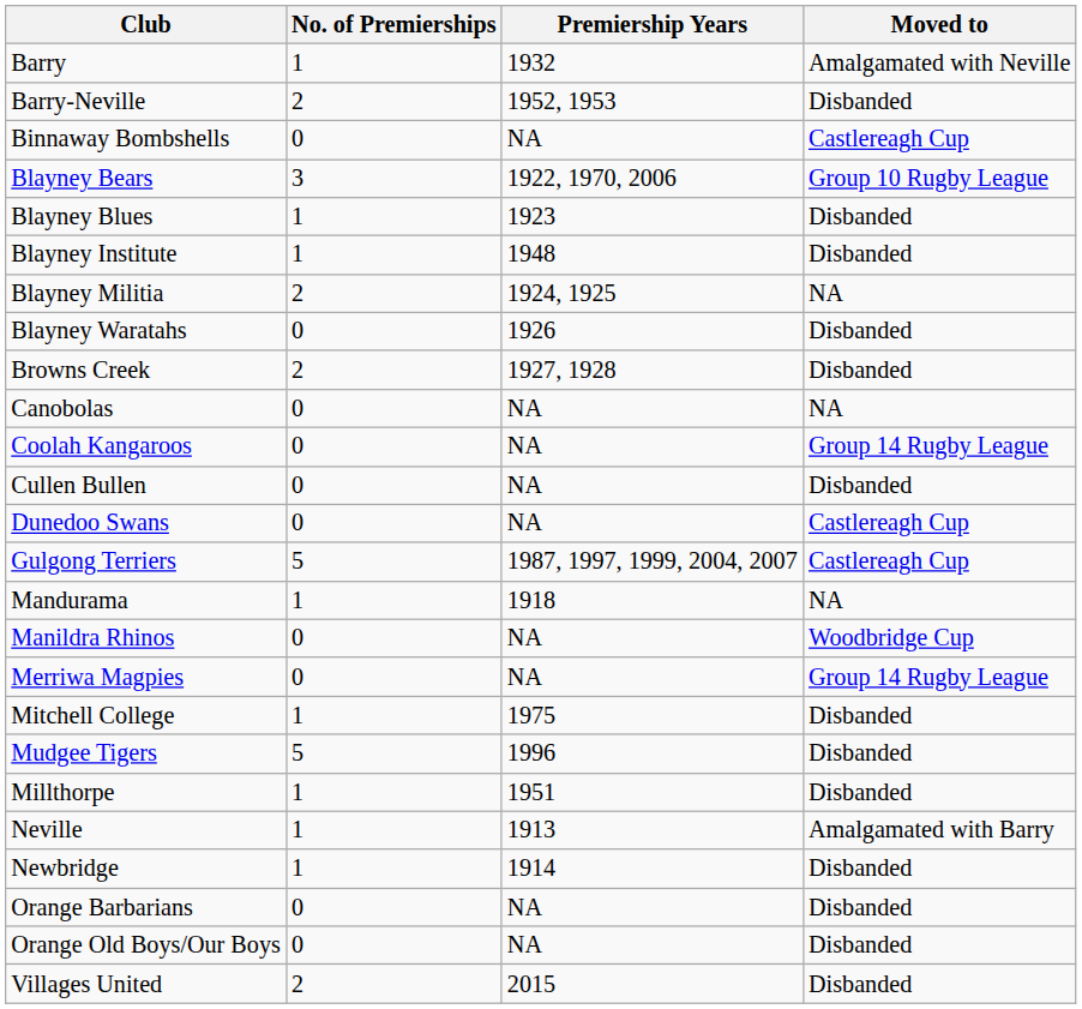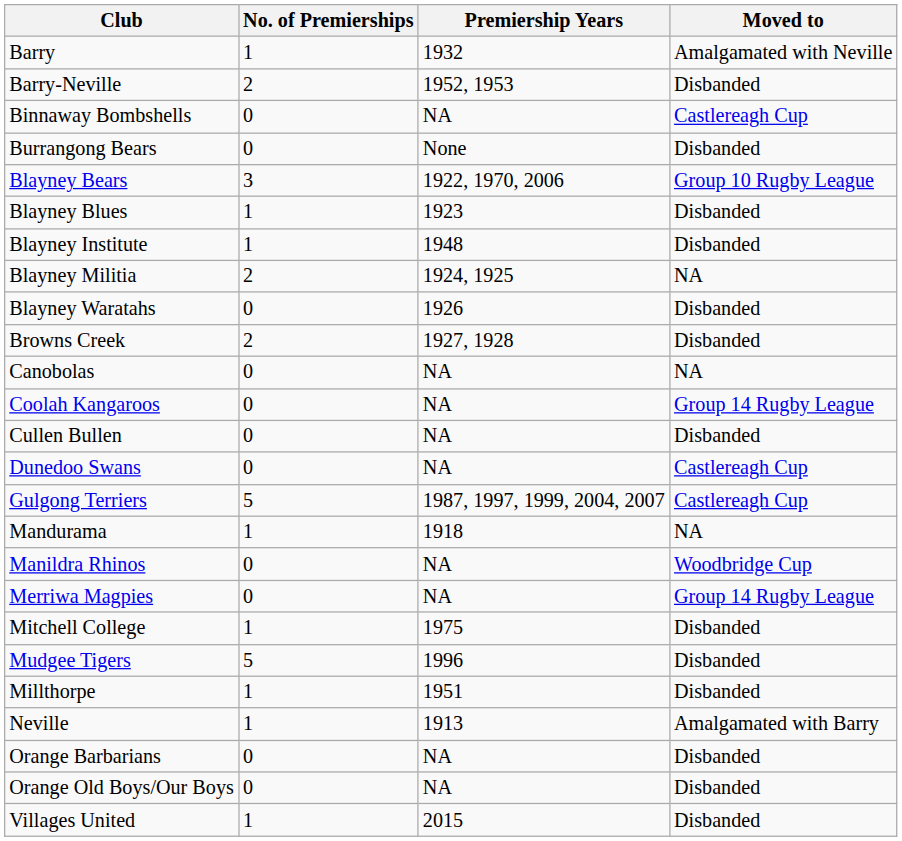 <table class="wikitable">
 <tr>
 <th>Club</th>
 <th>No. of Premierships</th>
 <th>Premiership Years</th>
 <th>Moved to</th>
 </tr>
 <tr>
 <td>Barry</td>
 <td>1</td>
 <td>1932</td>
 <td>Amalgamated with Neville</td>
 </tr>
 <tr>
 <td>Barry-Neville</td>
 <td>2</td>
 <td>1952, 1953</td>
 <td>Disbanded</td>
 </tr>
 <tr>
 <td> Binnaway Bombshells</td>
 <td>0</td>
 <td>NA</td>
 <td><a href='#'>Castlereagh Cup</a></td>
+</tr>
+<tr>
+<td> Burrangong Bears</td>
+<td>0</td>
+<td>None</td>
+<td>Disbanded</td>
 </tr>
 <tr>
 <td> <a href='#'>Blayney Bears</a></td>
 <td>3</td>
 <td>1922, 1970, 2006</td>
 <td><a href='#'>Group 10 Rugby League</a></td>
 </tr>
 <tr>
 <td> Blayney Blues</td>
 <td>1</td>
 <td>1923</td>
 <td>Disbanded</td>
 </tr>
 <tr>
 <td>Blayney Institute</td>
 <td>1</td>
 <td>1948</td>
 <td>Disbanded</td>
 </tr>
 <tr>
 <td> Blayney Militia</td>
 <td>2</td>
 <td>1924, 1925</td>
 <td>NA</td>
 </tr>
 <tr>
 <td> Blayney Waratahs</td>
 <td>0</td>
 <td>1926</td>
 <td>Disbanded</td>
 </tr>
 <tr>
 <td>Browns Creek</td>
 <td>2</td>
 <td>1927, 1928</td>
 <td>Disbanded</td>
 </tr>
 <tr>
 <td>Canobolas</td>
 <td>0</td>
 <td>NA</td>
 <td>NA</td>
 </tr>
 <tr>
 <td> <a href='#'>Coolah Kangaroos</a></td>
 <td>0</td>
 <td>NA</td>
 <td><a href='#'>Group 14 Rugby League</a></td>
 </tr>
 <tr>
 <td>Cullen Bullen</td>
 <td>0</td>
 <td>NA</td>
 <td>Disbanded</td>
 </tr>
 <tr>
 <td> <a href='#'>Dunedoo Swans</a></td>
 <td>0</td>
 <td>NA</td>
 <td><a href='#'>Castlereagh Cup</a></td>
 </tr>
 <tr>
 <td> <a href='#'>Gulgong Terriers</a></td>
 <td>5</td>
 <td>1987, 1997, 1999, 2004, 2007</td>
 <td><a href='#'>Castlereagh Cup</a></td>
 </tr>
 <tr>
 <td>Mandurama</td>
 <td>1</td>
 <td>1918</td>
 <td>NA</td>
 </tr>
 <tr>
 <td> <a href='#'>Manildra Rhinos</a></td>
 <td>0</td>
 <td>NA</td>
 <td><a href='#'>Woodbridge Cup</a></td>
 </tr>
 <tr>
 <td> <a href='#'>Merriwa Magpies</a></td>
 <td>0</td>
 <td>NA</td>
 <td><a href='#'>Group 14 Rugby League</a></td>
 </tr>
 <tr>
 <td>Mitchell College</td>
 <td>1</td>
 <td>1975</td>
 <td>Disbanded</td>
 </tr>
 <tr>
 <td> <a href='#'>Mudgee Tigers</a></td>
 <td>5</td>
 <td>1996</td>
 <td>Disbanded</td>
 </tr>
 <tr>
 <td>Millthorpe</td>
 <td>1</td>
 <td>1951</td>
 <td>Disbanded</td>
 </tr>
 <tr>
 <td>Neville</td>
 <td>1</td>
 <td>1913</td>
 <td>Amalgamated with Barry</td>
 </tr>
 <tr>
-<td>Newbridge</td>
-<td>1</td>
-<td>1914</td>
-<td>Disbanded</td>
-</tr>
-<tr>
 <td> Orange Barbarians</td>
 <td>0</td>
 <td>NA</td>
 <td>Disbanded</td>
 </tr>
 <tr>
 <td> Orange Old Boys/Our Boys</td>
 <td>0</td>
 <td>NA</td>
 <td>Disbanded</td>
 </tr>
 <tr>
 <td> Villages United</td>
-<td>2</td>
+<td>1</td>
 <td>2015</td>
 <td>Disbanded</td>
 </tr>
 </table>
